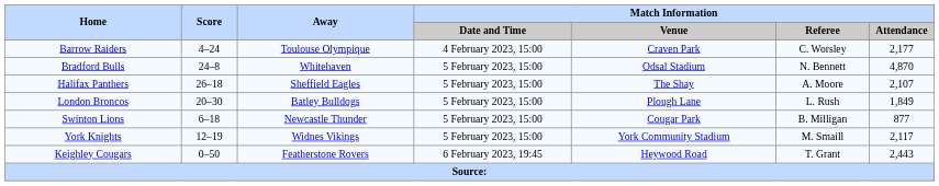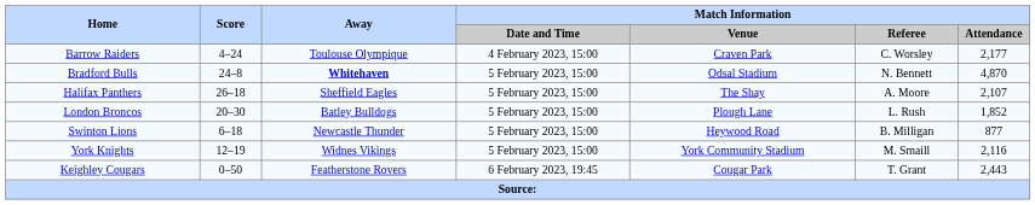 <table border=1 style="border-collapse:collapse; font-size:90%; text-align:center;" cellpadding=3 cellspacing=0 width=100%>
 <tr bgcolor=#C1D8FF>
 <th scope="col" rowspan=2 width=19%>Home</th>
 <th scope="col" rowspan=2 width=6%>Score</th>
 <th scope="col" rowspan=2 width=19%>Away</th>
 <th colspan=6>Match Information</th>
 </tr>
 <tr bgcolor=#CCCCCC>
 <th scope="col" width=17%>Date and Time</th>
 <th scope="col" width=22%>Venue</th>
 <th scope="col" width=10%>Referee</th>
 <th scope="col" width=7%>Attendance</th>
 </tr>
 <tr bgcolor=#F5FAFF>
 <td> <a href='#'>Barrow Raiders</a></td>
 <td>4–24</td>
 <td> <a href='#'>Toulouse Olympique</a></td>
 <td>4 February 2023, 15:00</td>
 <td><a href='#'>Craven Park</a></td>
 <td>C. Worsley</td>
 <td>2,177</td>
 </tr>
 <tr bgcolor=#F5FAFF>
 <td> <a href='#'>Bradford Bulls</a></td>
 <td>24–8</td>
-<td> <a href='#'>Whitehaven</a></td>
+<td><strong> <a href='#'>Whitehaven</a></strong></td>
 <td>5 February 2023, 15:00</td>
 <td><a href='#'>Odsal Stadium</a></td>
 <td>N. Bennett</td>
 <td>4,870</td>
 </tr>
 <tr bgcolor=#F5FAFF>
 <td> <a href='#'>Halifax Panthers</a></td>
 <td>26–18</td>
 <td> <a href='#'>Sheffield Eagles</a></td>
 <td>5 February 2023, 15:00</td>
 <td><a href='#'>The Shay</a></td>
 <td>A. Moore</td>
 <td>2,107</td>
 </tr>
 <tr bgcolor=#F5FAFF>
 <td> <a href='#'>London Broncos</a></td>
 <td>20–30</td>
 <td> <a href='#'>Batley Bulldogs</a></td>
 <td>5 February 2023, 15:00</td>
 <td><a href='#'>Plough Lane</a></td>
 <td>L. Rush</td>
-<td>1,849</td>
+<td>1,852</td>
 </tr>
 <tr bgcolor=#F5FAFF>
 <td> <a href='#'>Swinton Lions</a></td>
 <td>6–18</td>
 <td> <a href='#'>Newcastle Thunder</a></td>
 <td>5 February 2023, 15:00</td>
-<td><a href='#'>Cougar Park</a></td>
+<td><a href='#'>Heywood Road</a></td>
 <td>B. Milligan</td>
 <td>877</td>
 </tr>
 <tr bgcolor=#F5FAFF>
 <td> <a href='#'>York Knights</a></td>
 <td>12–19</td>
 <td> <a href='#'>Widnes Vikings</a></td>
 <td>5 February 2023, 15:00</td>
 <td><a href='#'>York Community Stadium</a></td>
 <td>M. Smaill</td>
-<td>2,117</td>
+<td>2,116</td>
 </tr>
 <tr bgcolor=#F5FAFF>
 <td> <a href='#'>Keighley Cougars</a></td>
 <td>0–50</td>
 <td> <a href='#'>Featherstone Rovers</a></td>
 <td>6 February 2023, 19:45</td>
-<td><a href='#'>Heywood Road</a></td>
+<td><a href='#'>Cougar Park</a></td>
 <td>T. Grant</td>
 <td>2,443</td>
 </tr>
 <tr style="background:#c1d8ff;">
 <th colspan=7>Source:</th>
 </tr>
 </table>
